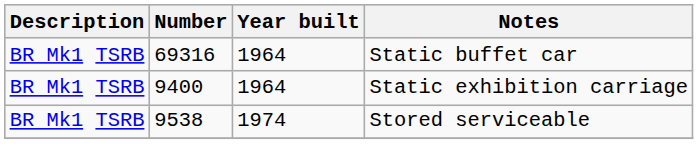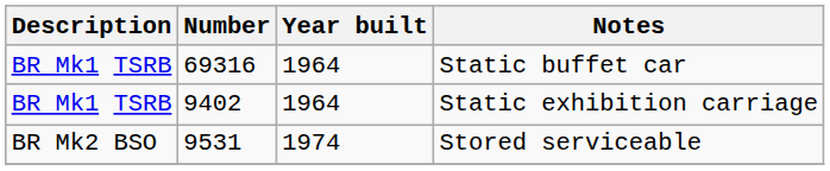 <table class="wikitable">
 <tr>
 <th>Description</th>
 <th>Number</th>
 <th>Year built</th>
 <th>Notes</th>
 </tr>
 <tr>
 <td><a href='#'>BR Mk1</a> <a href='#'>TSRB</a></td>
 <td>69316</td>
 <td>1964</td>
 <td>Static buffet car</td>
 </tr>
 <tr>
 <td><a href='#'>BR Mk1</a> <a href='#'>TSRB</a></td>
-<td>9400</td>
+<td>9402</td>
 <td>1964</td>
 <td>Static exhibition carriage</td>
 </tr>
 <tr>
-<td><a href='#'>BR Mk1</a> <a href='#'>TSRB</a></td>
-<td>9538</td>
+<td>BR Mk2 BSO</td>
+<td>9531</td>
 <td>1974</td>
 <td>Stored serviceable</td>
 </tr>
 <tr>
 </tr>
 </table>
